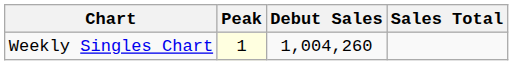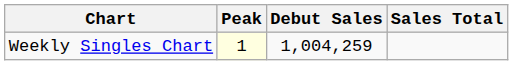 <table class="wikitable">
 <tr>
 <th style="text-align:center;">Chart</th>
 <th style="text-align:center;">Peak</th>
 <th style="text-align:center;">Debut Sales</th>
 <th style="text-align:center;">Sales Total</th>
 </tr>
 <tr>
 <td align="left">Weekly <a href='#'>Singles Chart</a></td>
 <td style="background: lightyellow; text-align:center;">1</td>
-<td style="text-align:center;">1,004,260</td>
+<td style="text-align:center;">1,004,259</td>
 <td style="text-align:center;"></td>
 </tr>
 </table>
